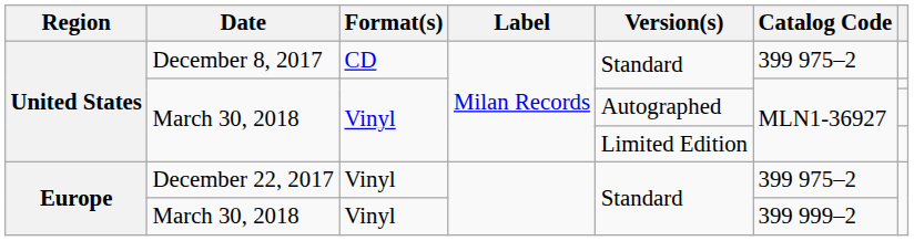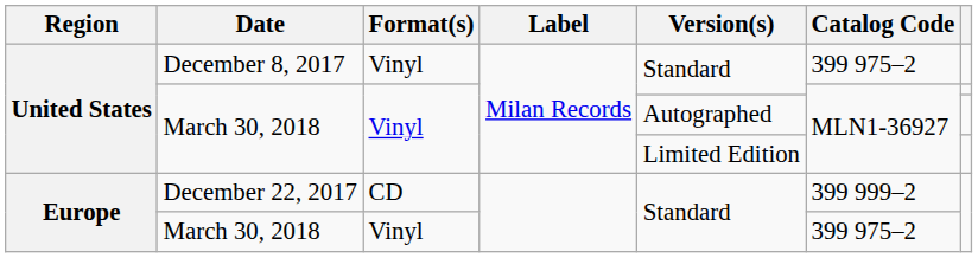 <table class="wikitable plainrowheaders">
 <tr>
 <th scope="col">Region</th>
 <th scope="col">Date</th>
 <th scope="col">Format(s)</th>
 <th scope="col">Label</th>
 <th scope="col">Version(s)</th>
 <th scope="col">Catalog Code</th>
 <th scope="col"></th>
 </tr>
 <tr>
 <th rowspan="4" scope="row">United States</th>
 <td>December 8, 2017</td>
-<td><a href='#'>CD</a></td>
+<td>Vinyl</td>
 <td rowspan="4"><a href='#'>Milan Records</a></td>
 <td rowspan="2">Standard</td>
 <td>399 975–2</td>
 <td style="text-align:center;"></td>
 </tr>
 <tr>
 <td rowspan="3">March 30, 2018</td>
 <td rowspan="3"><a href='#'>Vinyl</a></td>
 <td rowspan="3">MLN1-36927</td>
 <td style="text-align:center;"></td>
 </tr>
 <tr>
 <td>Autographed</td>
 <td style="text-align:center;"></td>
 </tr>
 <tr>
 <td>Limited Edition</td>
 <td style="text-align:center;"></td>
 </tr>
 <tr>
 <th rowspan="2" scope="row">Europe</th>
 <td>December 22, 2017</td>
-<td>Vinyl</td>
+<td>CD</td>
 <td rowspan="2"></td>
 <td rowspan="2">Standard</td>
-<td>399 975–2</td>
+<td>399 999–2</td>
 <td rowspan="2" style="text-align:center;"></td>
 </tr>
 <tr>
 <td>March 30, 2018</td>
 <td>Vinyl</td>
-<td>399 999–2</td>
+<td>399 975–2</td>
 </tr>
 </table>
